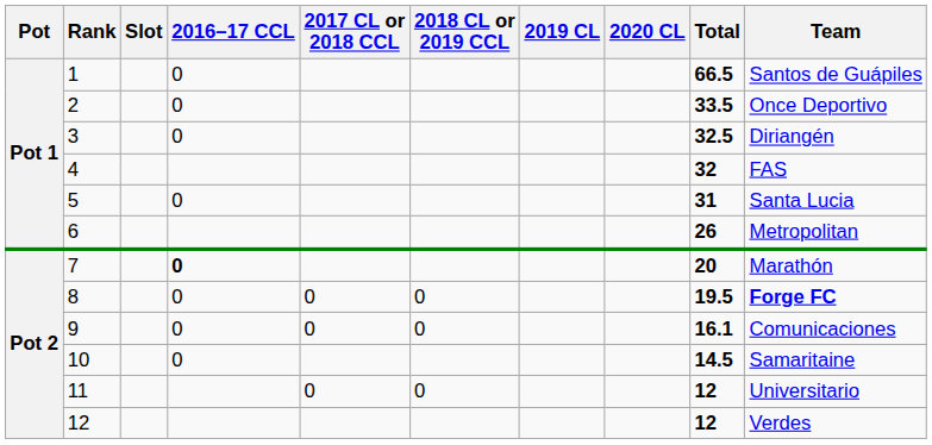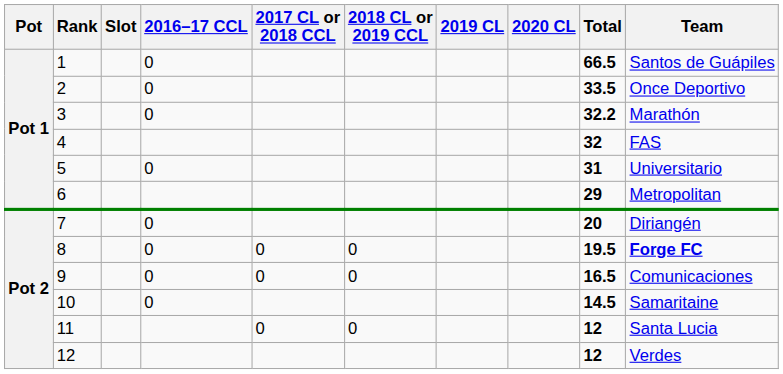 <table class="wikitable sortable">
 <tr>
 <th>Pot</th>
 <th>Rank</th>
 <th>Slot</th>
 <th><a href='#'>2016–17 CCL</a></th>
 <th><a href='#'>2017 CL</a> or<br><a href='#'>2018 CCL</a></th>
 <th><a href='#'>2018 CL</a> or<br><a href='#'>2019 CCL</a></th>
 <th><a href='#'>2019 CL</a></th>
 <th><a href='#'>2020 CL</a></th>
 <th>Total</th>
 <th>Team</th>
 </tr>
 <tr>
 <th rowspan=6>Pot 1</th>
 <td>1</td>
 <td></td>
 <td>0</td>
 <td></td>
 <td></td>
 <td></td>
 <td></td>
 <td><strong>66.5</strong></td>
 <td> <a href='#'>Santos de Guápiles</a></td>
 </tr>
 <tr>
 <td>2</td>
 <td></td>
 <td>0</td>
 <td></td>
 <td></td>
 <td></td>
 <td></td>
 <td><strong>33.5</strong></td>
 <td> <a href='#'>Once Deportivo</a></td>
 </tr>
 <tr>
 <td>3</td>
 <td></td>
 <td>0</td>
 <td></td>
 <td></td>
 <td></td>
 <td></td>
-<td><strong>32.5</strong></td>
-<td> <a href='#'>Diriangén</a></td>
+<td><strong>32.2</strong></td>
+<td> <a href='#'>Marathón</a></td>
 </tr>
 <tr>
 <td>4</td>
 <td></td>
 <td></td>
 <td></td>
 <td></td>
 <td></td>
 <td></td>
 <td><strong>32</strong></td>
 <td> <a href='#'>FAS</a></td>
 </tr>
 <tr>
 <td>5</td>
 <td></td>
 <td>0</td>
 <td></td>
 <td></td>
 <td></td>
 <td></td>
 <td><strong>31</strong></td>
-<td> <a href='#'>Santa Lucia</a></td>
+<td> <a href='#'>Universitario</a></td>
 </tr>
 <tr>
 <td>6</td>
 <td></td>
 <td></td>
 <td></td>
 <td></td>
 <td></td>
 <td></td>
-<td><strong>26</strong></td>
+<td><strong>29</strong></td>
 <td> <a href='#'>Metropolitan</a></td>
 </tr>
 <tr style="border-top:3px solid green;">
 <th rowspan=6>Pot 2</th>
 <td>7</td>
 <td></td>
-<td><strong>0</strong></td>
+<td>0</td>
 <td></td>
 <td></td>
 <td></td>
 <td></td>
 <td><strong>20</strong></td>
-<td> <a href='#'>Marathón</a></td>
+<td> <a href='#'>Diriangén</a></td>
 </tr>
 <tr>
 <td>8</td>
 <td></td>
 <td>0</td>
 <td>0</td>
 <td>0</td>
 <td></td>
 <td></td>
 <td><strong>19.5</strong></td>
 <td><strong> <a href='#'>Forge FC</a></strong></td>
 </tr>
 <tr>
 <td>9</td>
 <td></td>
 <td>0</td>
 <td>0</td>
 <td>0</td>
 <td></td>
 <td></td>
-<td><strong>16.1</strong></td>
+<td><strong>16.5</strong></td>
 <td> <a href='#'>Comunicaciones</a></td>
 </tr>
 <tr>
 <td>10</td>
 <td></td>
 <td>0</td>
 <td></td>
 <td></td>
 <td></td>
 <td></td>
 <td><strong>14.5</strong></td>
 <td> <a href='#'>Samaritaine</a></td>
 </tr>
 <tr>
 <td>11</td>
 <td></td>
 <td></td>
 <td>0</td>
 <td>0</td>
 <td></td>
 <td></td>
 <td><strong>12</strong></td>
-<td> <a href='#'>Universitario</a></td>
+<td> <a href='#'>Santa Lucia</a></td>
 </tr>
 <tr>
 <td>12</td>
 <td></td>
 <td></td>
 <td></td>
 <td></td>
 <td></td>
 <td></td>
 <td><strong>12</strong></td>
 <td> <a href='#'>Verdes</a></td>
 </tr>
 </table>
